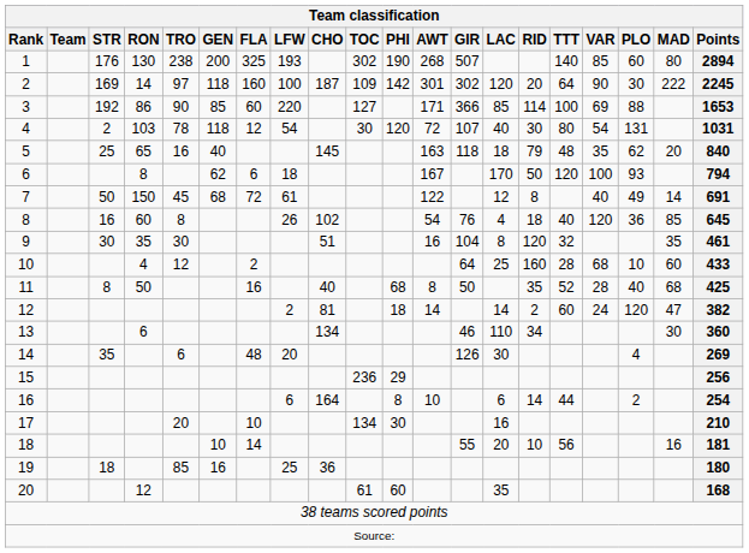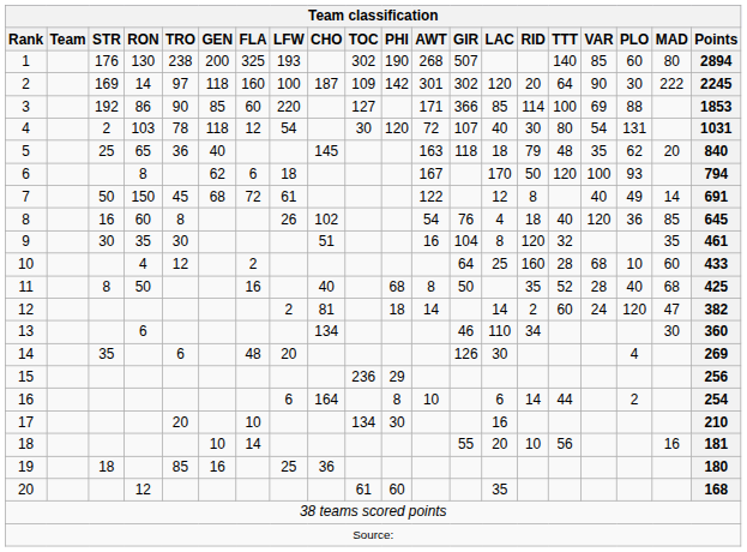 <table class="wikitable" style="text-align:center">
 <tr style="background:#ccf;">
 <th colspan=20>Team classification</th>
 </tr>
 <tr>
 <th>Rank</th>
 <th>Team</th>
 <th>STR</th>
 <th>RON</th>
 <th>TRO</th>
 <th>GEN</th>
 <th>FLA</th>
 <th>LFW</th>
 <th>CHO</th>
 <th>TOC</th>
 <th>PHI</th>
 <th>AWT</th>
 <th>GIR</th>
 <th>LAC</th>
 <th>RID</th>
 <th>TTT</th>
 <th>VAR</th>
 <th>PLO</th>
 <th>MAD</th>
 <th>Points</th>
 </tr>
 <tr>
 <td>1</td>
 <td align=left></td>
 <td>176</td>
 <td>130</td>
 <td>238</td>
 <td>200</td>
 <td>325</td>
 <td>193</td>
 <td></td>
 <td>302</td>
 <td>190</td>
 <td>268</td>
 <td>507</td>
 <td></td>
 <td></td>
 <td>140</td>
 <td>85</td>
 <td>60</td>
 <td>80</td>
 <th>2894</th>
 </tr>
 <tr>
 <td>2</td>
 <td align=left></td>
 <td>169</td>
 <td>14</td>
 <td>97</td>
 <td>118</td>
 <td>160</td>
 <td>100</td>
 <td>187</td>
 <td>109</td>
 <td>142</td>
 <td>301</td>
 <td>302</td>
 <td>120</td>
 <td>20</td>
 <td>64</td>
 <td>90</td>
 <td>30</td>
 <td>222</td>
 <th>2245</th>
 </tr>
 <tr>
 <td>3</td>
 <td align=left></td>
 <td>192</td>
 <td>86</td>
 <td>90</td>
 <td>85</td>
 <td>60</td>
 <td>220</td>
 <td></td>
 <td>127</td>
 <td></td>
 <td>171</td>
 <td>366</td>
 <td>85</td>
 <td>114</td>
 <td>100</td>
 <td>69</td>
 <td>88</td>
 <td></td>
-<th>1653</th>
+<th>1853</th>
 </tr>
 <tr>
 <td>4</td>
 <td align=left></td>
 <td>2</td>
 <td>103</td>
 <td>78</td>
 <td>118</td>
 <td>12</td>
 <td>54</td>
 <td></td>
 <td>30</td>
 <td>120</td>
 <td>72</td>
 <td>107</td>
 <td>40</td>
 <td>30</td>
 <td>80</td>
 <td>54</td>
 <td>131</td>
 <td></td>
 <th>1031</th>
 </tr>
 <tr>
 <td>5</td>
 <td align=left></td>
 <td>25</td>
 <td>65</td>
-<td>16</td>
+<td>36</td>
 <td>40</td>
 <td></td>
 <td></td>
 <td>145</td>
 <td></td>
 <td></td>
 <td>163</td>
 <td>118</td>
 <td>18</td>
 <td>79</td>
 <td>48</td>
 <td>35</td>
 <td>62</td>
 <td>20</td>
 <th>840</th>
 </tr>
 <tr>
 <td>6</td>
 <td align=left></td>
 <td></td>
 <td>8</td>
 <td></td>
 <td>62</td>
 <td>6</td>
 <td>18</td>
 <td></td>
 <td></td>
 <td></td>
 <td>167</td>
 <td></td>
 <td>170</td>
 <td>50</td>
 <td>120</td>
 <td>100</td>
 <td>93</td>
 <td></td>
 <th>794</th>
 </tr>
 <tr>
 <td>7</td>
 <td align=left></td>
 <td>50</td>
 <td>150</td>
 <td>45</td>
 <td>68</td>
 <td>72</td>
 <td>61</td>
 <td></td>
 <td></td>
 <td></td>
 <td>122</td>
 <td></td>
 <td>12</td>
 <td>8</td>
 <td></td>
 <td>40</td>
 <td>49</td>
 <td>14</td>
 <th>691</th>
 </tr>
 <tr>
 <td>8</td>
 <td align=left></td>
 <td>16</td>
 <td>60</td>
 <td>8</td>
 <td></td>
 <td></td>
 <td>26</td>
 <td>102</td>
 <td></td>
 <td></td>
 <td>54</td>
 <td>76</td>
 <td>4</td>
 <td>18</td>
 <td>40</td>
 <td>120</td>
 <td>36</td>
 <td>85</td>
 <th>645</th>
 </tr>
 <tr>
 <td>9</td>
 <td align=left></td>
 <td>30</td>
 <td>35</td>
 <td>30</td>
 <td></td>
 <td></td>
 <td></td>
 <td>51</td>
 <td></td>
 <td></td>
 <td>16</td>
 <td>104</td>
 <td>8</td>
 <td>120</td>
 <td>32</td>
 <td></td>
 <td></td>
 <td>35</td>
 <th>461</th>
 </tr>
 <tr>
 <td>10</td>
 <td align=left></td>
 <td></td>
 <td>4</td>
 <td>12</td>
 <td></td>
 <td>2</td>
 <td></td>
 <td></td>
 <td></td>
 <td></td>
 <td></td>
 <td>64</td>
 <td>25</td>
 <td>160</td>
 <td>28</td>
 <td>68</td>
 <td>10</td>
 <td>60</td>
 <th>433</th>
 </tr>
 <tr>
 <td>11</td>
 <td align=left></td>
 <td>8</td>
 <td>50</td>
 <td></td>
 <td></td>
 <td>16</td>
 <td></td>
 <td>40</td>
 <td></td>
 <td>68</td>
 <td>8</td>
 <td>50</td>
 <td></td>
 <td>35</td>
 <td>52</td>
 <td>28</td>
 <td>40</td>
 <td>68</td>
 <th>425</th>
 </tr>
 <tr>
 <td>12</td>
 <td align=left></td>
 <td></td>
 <td></td>
 <td></td>
 <td></td>
 <td></td>
 <td>2</td>
 <td>81</td>
 <td></td>
 <td>18</td>
 <td>14</td>
 <td></td>
 <td>14</td>
 <td>2</td>
 <td>60</td>
 <td>24</td>
 <td>120</td>
 <td>47</td>
 <th>382</th>
 </tr>
 <tr>
 <td>13</td>
 <td align=left></td>
 <td></td>
 <td>6</td>
 <td></td>
 <td></td>
 <td></td>
 <td></td>
 <td>134</td>
 <td></td>
 <td></td>
 <td></td>
 <td>46</td>
 <td>110</td>
 <td>34</td>
 <td></td>
 <td></td>
 <td></td>
 <td>30</td>
 <th>360</th>
 </tr>
 <tr>
 <td>14</td>
 <td align=left></td>
 <td>35</td>
 <td></td>
 <td>6</td>
 <td></td>
 <td>48</td>
 <td>20</td>
 <td></td>
 <td></td>
 <td></td>
 <td></td>
 <td>126</td>
 <td>30</td>
 <td></td>
 <td></td>
 <td></td>
 <td>4</td>
 <td></td>
 <th>269</th>
 </tr>
 <tr>
 <td>15</td>
 <td align=left></td>
 <td></td>
 <td></td>
 <td></td>
 <td></td>
 <td></td>
 <td></td>
 <td></td>
 <td>236</td>
 <td>29</td>
 <td></td>
 <td></td>
 <td></td>
 <td></td>
 <td></td>
 <td></td>
 <td></td>
 <td></td>
 <th>256</th>
 </tr>
 <tr>
 <td>16</td>
 <td align=left></td>
 <td></td>
 <td></td>
 <td></td>
 <td></td>
 <td></td>
 <td>6</td>
 <td>164</td>
 <td></td>
 <td>8</td>
 <td>10</td>
 <td></td>
 <td>6</td>
 <td>14</td>
 <td>44</td>
 <td></td>
 <td>2</td>
 <td></td>
 <th>254</th>
 </tr>
 <tr>
 <td>17</td>
 <td align=left></td>
 <td></td>
 <td></td>
 <td>20</td>
 <td></td>
 <td>10</td>
 <td></td>
 <td></td>
 <td>134</td>
 <td>30</td>
 <td></td>
 <td></td>
 <td>16</td>
 <td></td>
 <td></td>
 <td></td>
 <td></td>
 <td></td>
 <th>210</th>
 </tr>
 <tr>
 <td>18</td>
 <td align=left></td>
 <td></td>
 <td></td>
 <td></td>
 <td>10</td>
 <td>14</td>
 <td></td>
 <td></td>
 <td></td>
 <td></td>
 <td></td>
 <td>55</td>
 <td>20</td>
 <td>10</td>
 <td>56</td>
 <td></td>
 <td></td>
 <td>16</td>
 <th>181</th>
 </tr>
 <tr>
 <td>19</td>
 <td align=left></td>
 <td>18</td>
 <td></td>
 <td>85</td>
 <td>16</td>
 <td></td>
 <td>25</td>
 <td>36</td>
 <td></td>
 <td></td>
 <td></td>
 <td></td>
 <td></td>
 <td></td>
 <td></td>
 <td></td>
 <td></td>
 <td></td>
 <th>180</th>
 </tr>
 <tr>
 <td>20</td>
 <td align=left></td>
 <td></td>
 <td>12</td>
 <td></td>
 <td></td>
 <td></td>
 <td></td>
 <td></td>
 <td>61</td>
 <td>60</td>
 <td></td>
 <td></td>
 <td>35</td>
 <td></td>
 <td></td>
 <td></td>
 <td></td>
 <td></td>
 <th>168</th>
 </tr>
 <tr>
 <td align=center colspan=20><em>38 teams scored points</em></td>
 </tr>
 <tr>
 <td colspan=20><small>Source:</small></td>
 </tr>
 </table>
